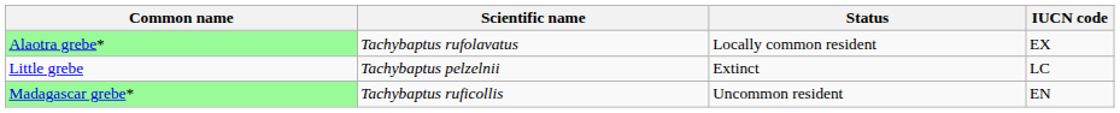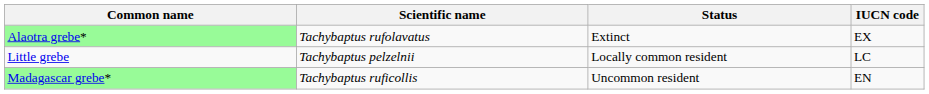 <table width=70% class="wikitable sortable">
 <tr>
 <th width=20%>Common name</th>
 <th width=20%>Scientific name</th>
 <th width=18%>Status</th>
 <th width=5%>IUCN code</th>
 </tr>
 <tr>
 <td style="background:palegreen; color:black"><a href='#'>Alaotra grebe</a>*</td>
 <td><em>Tachybaptus rufolavatus</em></td>
-<td>Locally common resident</td>
+<td>Extinct</td>
 <td>EX</td>
 </tr>
 <tr>
 <td><a href='#'>Little grebe</a></td>
 <td><em>Tachybaptus pelzelnii</em></td>
-<td>Extinct</td>
+<td>Locally common resident</td>
 <td>LC</td>
 </tr>
 <tr>
 <td style="background:palegreen; color:black"><a href='#'>Madagascar grebe</a>*</td>
 <td><em>Tachybaptus ruficollis</em></td>
 <td>Uncommon resident</td>
 <td>EN</td>
 </tr>
 </table>
